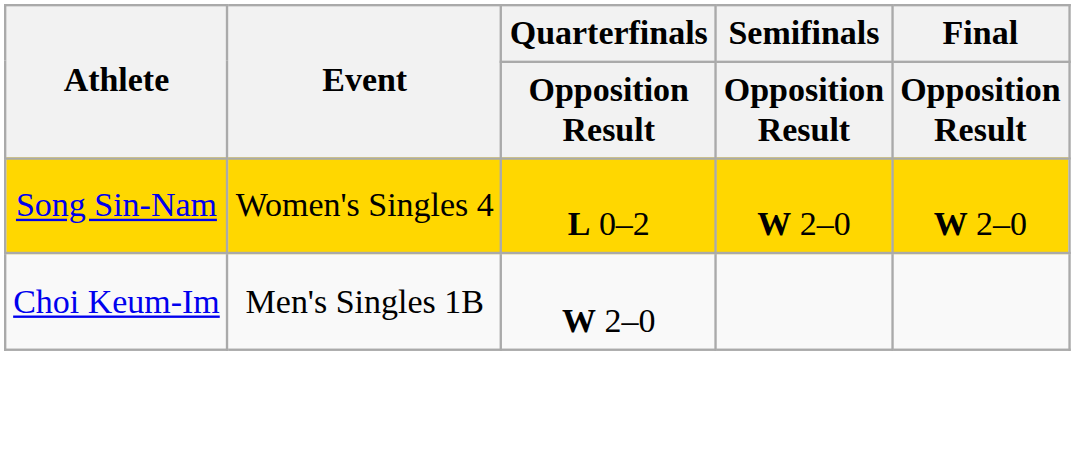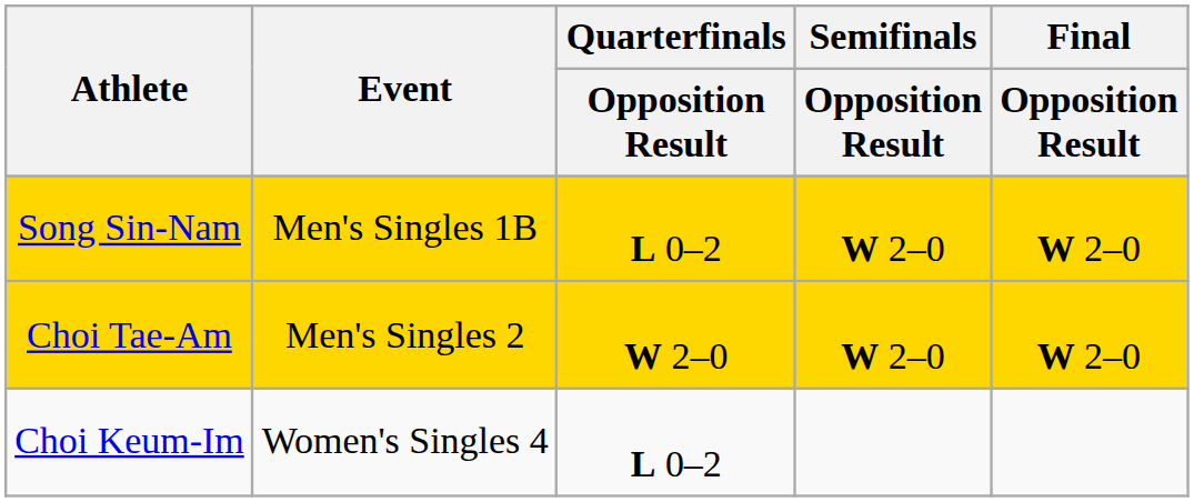 <table class="wikitable" style="font-size:90%; text-align:center;">
 <tr>
 <th rowspan="2">Athlete</th>
 <th rowspan="2">Event</th>
 <th>Quarterfinals</th>
 <th>Semifinals</th>
 <th>Final</th>
 </tr>
 <tr>
 <th>Opposition<br>Result</th>
 <th>Opposition<br>Result</th>
 <th>Opposition<br>Result</th>
 </tr>
 <tr bgcolor=gold>
 <td><a href='#'>Song Sin-Nam</a></td>
-<td>Women's Singles 4</td>
+<td>Men's Singles 1B</td>
 <td> <br> <strong>L</strong> 0–2</td>
+<td> <br> <strong>W</strong> 2–0</td>
+<td> <br> <strong>W</strong> 2–0</td>
+</tr>
+<tr bgcolor=gold>
+<td><a href='#'>Choi Tae-Am</a></td>
+<td>Men's Singles 2</td>
+<td> <br> <strong>W</strong> 2–0</td>
 <td> <br> <strong>W</strong> 2–0</td>
 <td> <br> <strong>W</strong> 2–0</td>
 </tr>
 <tr>
 <td><a href='#'>Choi Keum-Im</a></td>
-<td>Men's Singles 1B</td>
-<td> <br> <strong>W</strong> 2–0</td>
+<td>Women's Singles 4</td>
+<td> <br> <strong>L</strong> 0–2</td>
 <td></td>
 <td></td>
 </tr>
 </table>
